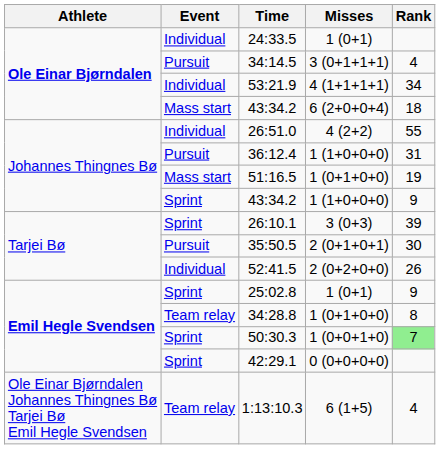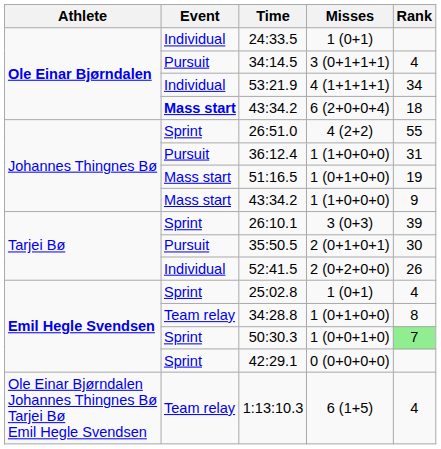 <table class="wikitable" style="font-size:90%">
 <tr>
 <th>Athlete</th>
 <th>Event</th>
 <th>Time</th>
 <th>Misses</th>
 <th>Rank</th>
 </tr>
 <tr align=center>
 <td align=left rowspan=4><strong><a href='#'>Ole Einar Bjørndalen</a></strong></td>
 <td align=left><a href='#'>Individual</a></td>
 <td>24:33.5</td>
 <td>1 (0+1)</td>
 <td></td>
 </tr>
 <tr align=center>
 <td align=left><a href='#'>Pursuit</a></td>
 <td>34:14.5</td>
 <td>3 (0+1+1+1)</td>
 <td>4</td>
 </tr>
 <tr align=center>
 <td align=left><a href='#'>Individual</a></td>
 <td>53:21.9</td>
 <td>4 (1+1+1+1)</td>
 <td>34</td>
 </tr>
 <tr align=center>
-<td align=left><a href='#'>Mass start</a></td>
+<td align=left><strong><a href='#'>Mass start</a></strong></td>
 <td>43:34.2</td>
 <td>6 (2+0+0+4)</td>
 <td>18</td>
 </tr>
 <tr align=center>
 <td align=left rowspan=4><a href='#'>Johannes Thingnes Bø</a></td>
-<td align=left><a href='#'>Individual</a></td>
+<td align=left><a href='#'>Sprint</a></td>
 <td>26:51.0</td>
 <td>4 (2+2)</td>
 <td>55</td>
 </tr>
 <tr align=center>
 <td align=left><a href='#'>Pursuit</a></td>
 <td>36:12.4</td>
 <td>1 (1+0+0+0)</td>
 <td>31</td>
 </tr>
 <tr align=center>
 <td align=left><a href='#'>Mass start</a></td>
 <td>51:16.5</td>
 <td>1 (0+1+0+0)</td>
 <td>19</td>
 </tr>
 <tr align=center>
-<td align=left><a href='#'>Sprint</a></td>
+<td align=left><a href='#'>Mass start</a></td>
 <td>43:34.2</td>
 <td>1 (1+0+0+0)</td>
 <td>9</td>
 </tr>
 <tr align=center>
 <td align=left rowspan=3><a href='#'>Tarjei Bø</a></td>
 <td align=left><a href='#'>Sprint</a></td>
 <td>26:10.1</td>
 <td>3 (0+3)</td>
 <td>39</td>
 </tr>
 <tr align=center>
 <td align=left><a href='#'>Pursuit</a></td>
 <td>35:50.5</td>
 <td>2 (0+1+0+1)</td>
 <td>30</td>
 </tr>
 <tr align=center>
 <td align=left><a href='#'>Individual</a></td>
 <td>52:41.5</td>
 <td>2 (0+2+0+0)</td>
 <td>26</td>
 </tr>
 <tr align=center>
 <td align=left rowspan=4><strong><a href='#'>Emil Hegle Svendsen</a></strong></td>
 <td align=left><a href='#'>Sprint</a></td>
 <td>25:02.8</td>
 <td>1 (0+1)</td>
-<td>9</td>
+<td>4</td>
 </tr>
 <tr align=center>
 <td align=left><a href='#'>Team relay</a></td>
 <td>34:28.8</td>
 <td>1 (0+1+0+0)</td>
 <td>8</td>
 </tr>
 <tr align=center>
 <td align=left><a href='#'>Sprint</a></td>
 <td>50:30.3</td>
 <td>1 (0+0+1+0)</td>
 <td style="background: lightgreen;">7</td>
 </tr>
 <tr align=center>
 <td align=left><a href='#'>Sprint</a></td>
 <td>42:29.1</td>
 <td>0 (0+0+0+0)</td>
 <td></td>
 </tr>
 <tr align=center>
 <td align=left><a href='#'>Ole Einar Bjørndalen</a><br><a href='#'>Johannes Thingnes Bø</a><br><a href='#'>Tarjei Bø</a><br><a href='#'>Emil Hegle Svendsen</a></td>
 <td align=left><a href='#'>Team relay</a></td>
 <td>1:13:10.3</td>
 <td>6 (1+5)</td>
 <td>4</td>
 </tr>
 </table>
